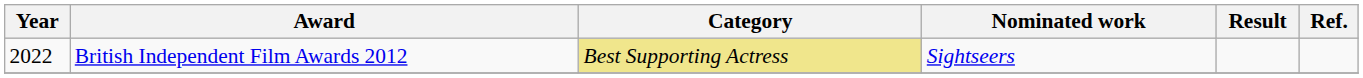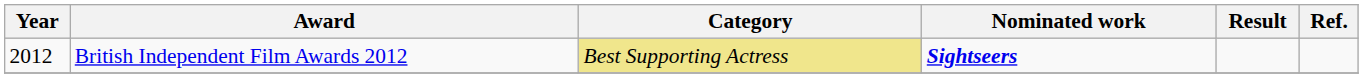 <table width="80%" class="wikitable">
 <tr>
 <th width="10">Year</th>
 <th width="300">Award</th>
 <th width="200">Category</th>
 <th width="170">Nominated work</th>
 <th width="30">Result</th>
 <th width="10">Ref.</th>
 </tr>
 <tr>
-<td>2022</td>
+<td>2012</td>
 <td><a href='#'>British Independent Film Awards 2012</a></td>
 <td style="background: khaki;"><em>Best Supporting Actress</em></td>
-<td><em><a href='#'>Sightseers</a></em></td>
+<td><strong><em><a href='#'>Sightseers</a></em></strong></td>
 <td></td>
 <td></td>
 </tr>
 <tr>
 </tr>
 </table>
